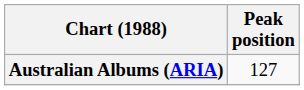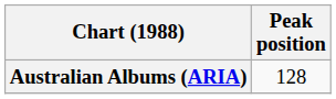 <table class="wikitable sortable plainrowheaders">
 <tr>
 <th scope="col">Chart (1988)</th>
 <th scope="col">Peak <br>position</th>
 </tr>
 <tr>
 <th scope="row">Australian Albums (<a href='#'>ARIA</a>)</th>
-<td style="text-align:center;">127</td>
+<td style="text-align:center;">128</td>
 </tr>
 <tr>
 </tr>
 <tr>
 </tr>
 <tr>
 </tr>
 <tr>
 </tr>
 <tr>
 </tr>
 </table>
